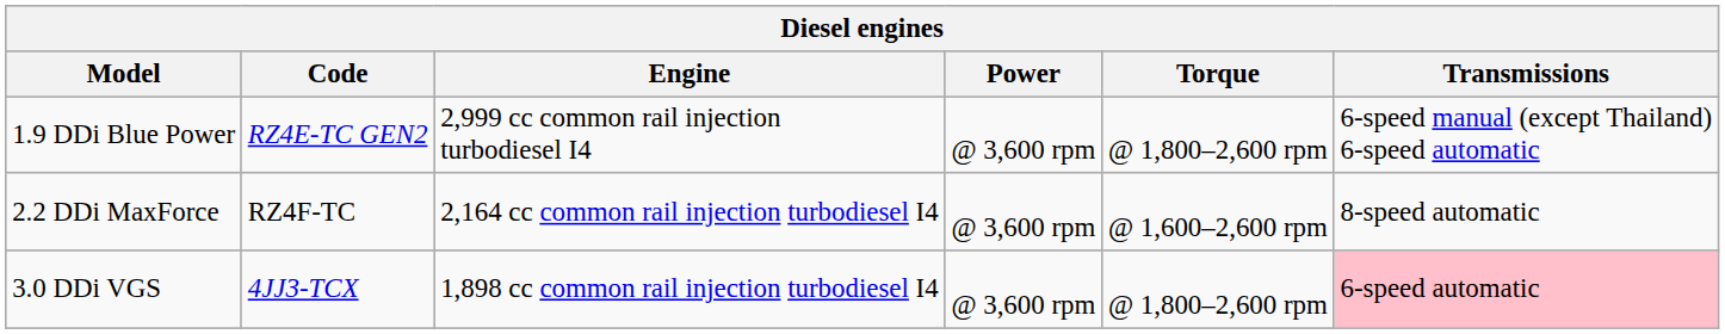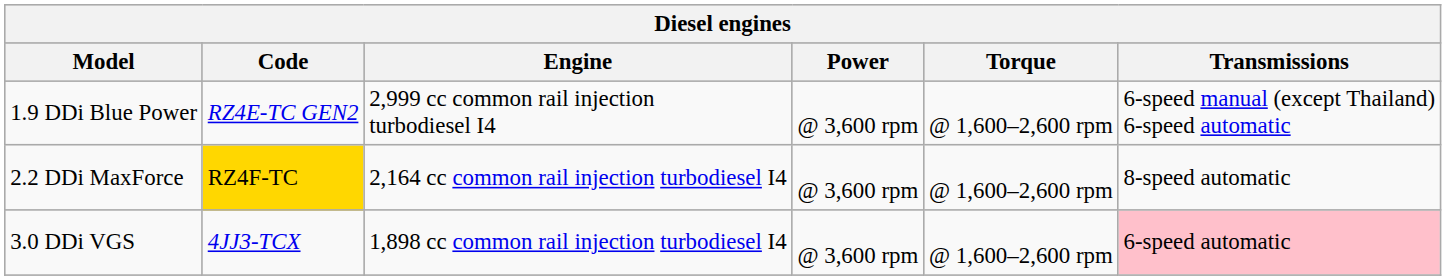 <table class="wikitable" style="text-align:left; font-size:90%;">
 <tr>
 <th colspan="6" style="text-align:center">Diesel engines</th>
 </tr>
 <tr>
 <th>Model</th>
 <th>Code</th>
 <th>Engine</th>
 <th>Power</th>
 <th>Torque</th>
 <th>Transmissions</th>
 </tr>
 <tr>
 <td>1.9 DDi Blue Power</td>
 <td><em><a href='#'>RZ4E-TC GEN2</a></em></td>
 <td>2,999 cc common rail injection<br>turbodiesel I4</td>
 <td><br>@ 3,600 rpm</td>
-<td><br>@ 1,800–2,600 rpm</td>
+<td><br>@ 1,600–2,600 rpm</td>
 <td>6-speed <a href='#'>manual</a> (except Thailand)<br>6-speed <a href='#'>automatic</a></td>
 </tr>
 <tr>
 <td>2.2 DDi MaxForce</td>
-<td>RZ4F-TC</td>
+<td style="background: gold;">RZ4F-TC</td>
 <td>2,164 cc <a href='#'>common rail injection</a> <a href='#'>turbodiesel</a> I4</td>
 <td><br>@ 3,600 rpm</td>
 <td><br>@ 1,600–2,600 rpm</td>
 <td>8-speed automatic</td>
 </tr>
 <tr>
 <td>3.0 DDi VGS</td>
 <td><em><a href='#'>4JJ3-TCX</a></em></td>
 <td>1,898 cc <a href='#'>common rail injection</a> <a href='#'>turbodiesel</a> I4</td>
 <td><br>@ 3,600 rpm</td>
-<td><br>@ 1,800–2,600 rpm</td>
+<td><br>@ 1,600–2,600 rpm</td>
 <td style="background: pink;">6-speed automatic</td>
 </tr>
 </table>
